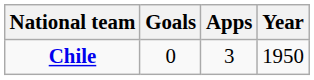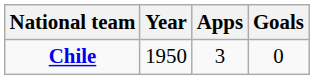 <table class="wikitable" style="font-size:90%; text-align: center;">
 <tr>
 <th>National team</th>
+<th>Year</th>
+<th>Apps</th>
 <th>Goals</th>
-<th>Apps</th>
-<th>Year</th>
 </tr>
 <tr>
 <td rowspan=1><strong><a href='#'>Chile</a></strong></td>
+<td>1950</td>
+<td>3</td>
 <td>0</td>
-<td>3</td>
-<td>1950</td>
 </tr>
 </table>
